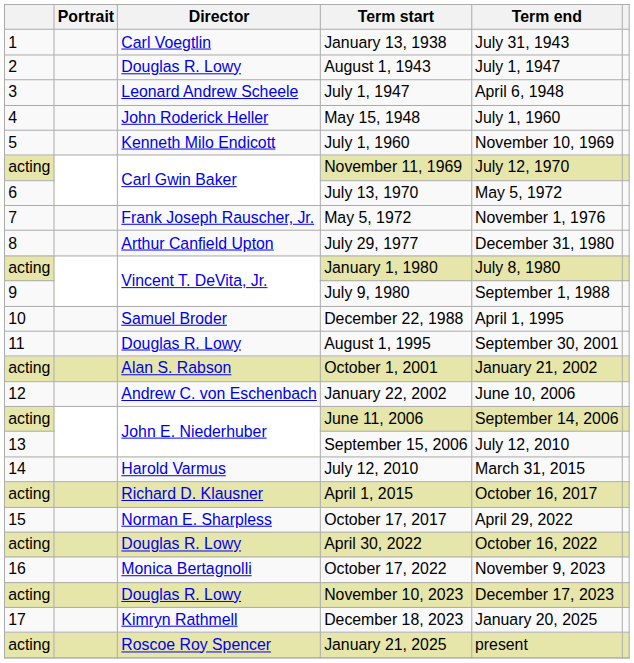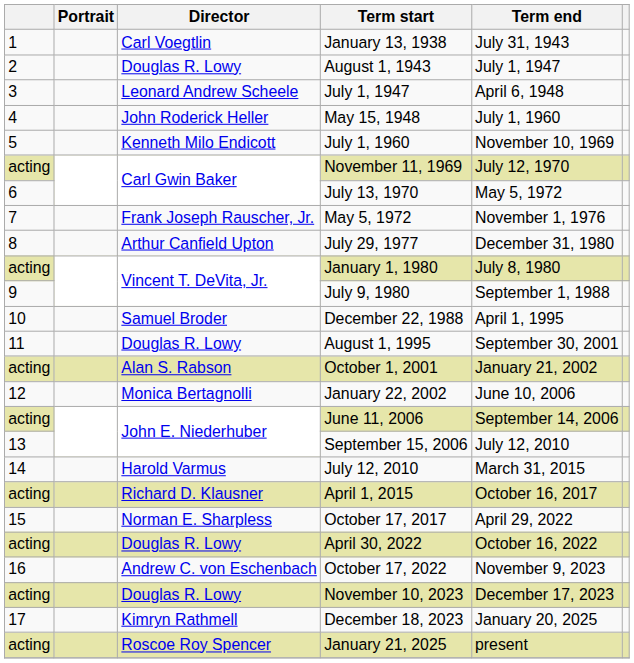 <table class="wikitable sortable">
 <tr>
 <th></th>
 <th>Portrait</th>
 <th>Director</th>
 <th>Term start</th>
 <th>Term end</th>
 <th class="unsortable"></th>
 </tr>
 <tr>
 <td>1</td>
 <td></td>
 <td><a href='#'>Carl Voegtlin</a></td>
 <td>January 13, 1938</td>
 <td>July 31, 1943</td>
 <td></td>
 </tr>
 <tr>
 <td>2</td>
 <td></td>
 <td><a href='#'>Douglas R. Lowy</a></td>
 <td style="white-space: nowrap;">August 1, 1943</td>
 <td>July 1, 1947</td>
 </tr>
 <tr>
 <td>3</td>
 <td></td>
 <td><a href='#'>Leonard Andrew Scheele</a></td>
 <td>July 1, 1947</td>
 <td>April 6, 1948</td>
 <td></td>
 </tr>
 <tr>
 <td>4</td>
 <td></td>
 <td><a href='#'>John Roderick Heller</a></td>
 <td>May 15, 1948</td>
 <td>July 1, 1960</td>
 <td></td>
 </tr>
 <tr>
 <td>5</td>
 <td></td>
 <td><a href='#'>Kenneth Milo Endicott</a></td>
 <td>July 1, 1960</td>
 <td>November 10, 1969</td>
 <td></td>
 </tr>
 <tr bgcolor="#e6e6aa">
 <td>acting</td>
 <td rowspan="2" bgcolor="#ffffff"></td>
 <td rowspan="2" bgcolor="#ffffff"><a href='#'>Carl Gwin Baker</a></td>
 <td>November 11, 1969</td>
 <td>July 12, 1970</td>
 <td></td>
 </tr>
 <tr>
 <td>6</td>
 <td>July 13, 1970</td>
 <td>May 5, 1972</td>
 <td></td>
 </tr>
 <tr>
 <td>7</td>
 <td style="white-space: nowrap;"></td>
 <td><a href='#'>Frank Joseph Rauscher, Jr.</a></td>
 <td>May 5, 1972</td>
 <td>November 1, 1976</td>
 <td></td>
 </tr>
 <tr>
 <td>8</td>
 <td></td>
 <td><a href='#'>Arthur Canfield Upton</a></td>
 <td>July 29, 1977</td>
 <td>December 31, 1980</td>
 <td></td>
 </tr>
 <tr bgcolor="#e6e6aa">
 <td>acting</td>
 <td rowspan="2" bgcolor="#ffffff"></td>
 <td rowspan="2" bgcolor="#ffffff"><a href='#'>Vincent T. DeVita, Jr.</a></td>
 <td>January 1, 1980</td>
 <td>July 8, 1980</td>
 <td></td>
 </tr>
 <tr>
 <td>9</td>
 <td>July 9, 1980</td>
 <td>September 1, 1988</td>
 <td></td>
 </tr>
 <tr>
 <td>10</td>
 <td></td>
 <td><a href='#'>Samuel Broder</a></td>
 <td nowrap>December 22, 1988</td>
 <td>April 1, 1995</td>
 <td></td>
 </tr>
 <tr>
 <td>11</td>
 <td></td>
 <td><a href='#'>Douglas R. Lowy</a></td>
 <td>August 1, 1995</td>
 <td nowrap>September 30, 2001</td>
 <td></td>
 </tr>
 <tr bgcolor="#e6e6aa">
 <td>acting</td>
 <td></td>
 <td><a href='#'>Alan S. Rabson</a></td>
 <td>October 1, 2001</td>
 <td>January 21, 2002</td>
 <td></td>
 </tr>
 <tr>
 <td>12</td>
 <td></td>
-<td><a href='#'>Andrew C. von Eschenbach</a></td>
+<td><a href='#'>Monica Bertagnolli</a></td>
 <td>January 22, 2002</td>
 <td>June 10, 2006</td>
 <td></td>
 </tr>
 <tr bgcolor="#e6e6aa">
 <td>acting</td>
 <td rowspan="2" bgcolor="#ffffff"></td>
 <td rowspan="2" bgcolor="#ffffff"><a href='#'>John E. Niederhuber</a></td>
 <td>June 11, 2006</td>
 <td>September 14, 2006</td>
 <td></td>
 </tr>
 <tr>
 <td>13</td>
 <td>September 15, 2006</td>
 <td>July 12, 2010</td>
 <td></td>
 </tr>
 <tr>
 <td>14</td>
 <td></td>
 <td><a href='#'>Harold Varmus</a></td>
 <td>July 12, 2010</td>
 <td>March 31, 2015</td>
 <td></td>
 </tr>
 <tr bgcolor="#e6e6aa">
 <td>acting</td>
 <td></td>
 <td><a href='#'>Richard D. Klausner</a></td>
 <td>April 1, 2015</td>
 <td>October 16, 2017</td>
 <td></td>
 </tr>
 <tr>
 <td>15</td>
 <td></td>
 <td><a href='#'>Norman E. Sharpless</a></td>
 <td>October 17, 2017</td>
 <td>April 29, 2022</td>
 <td></td>
 </tr>
 <tr bgcolor="#e6e6aa">
 <td>acting</td>
 <td></td>
 <td><a href='#'>Douglas R. Lowy</a></td>
 <td>April 30, 2022</td>
 <td>October 16, 2022</td>
 <td></td>
 </tr>
 <tr>
 <td>16</td>
 <td></td>
-<td><a href='#'>Monica Bertagnolli</a></td>
+<td><a href='#'>Andrew C. von Eschenbach</a></td>
 <td>October 17, 2022</td>
 <td>November 9, 2023</td>
 <td></td>
 </tr>
 <tr bgcolor="#e6e6aa">
 <td>acting</td>
 <td></td>
 <td><a href='#'>Douglas R. Lowy</a></td>
 <td>November 10, 2023</td>
 <td>December 17, 2023</td>
 <td></td>
 </tr>
 <tr>
 <td>17</td>
 <td></td>
 <td><a href='#'>Kimryn Rathmell</a></td>
 <td>December 18, 2023</td>
 <td>January 20, 2025</td>
 <td></td>
 </tr>
 <tr bgcolor="#e6e6aa">
 <td>acting</td>
 <td></td>
 <td><a href='#'>Roscoe Roy Spencer</a></td>
 <td>January 21, 2025</td>
 <td>present</td>
 <td></td>
 </tr>
 <tr>
 </tr>
 </table>
